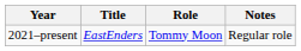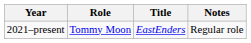 <table class="wikitable">
 <tr>
 <th>Year</th>
+<th>Role</th>
 <th>Title</th>
-<th>Role</th>
 <th>Notes</th>
 </tr>
 <tr>
 <td>2021–present</td>
+<td><a href='#'>Tommy Moon</a></td>
 <td><em><a href='#'>EastEnders</a></em></td>
-<td><a href='#'>Tommy Moon</a></td>
 <td>Regular role</td>
 </tr>
 </table>
